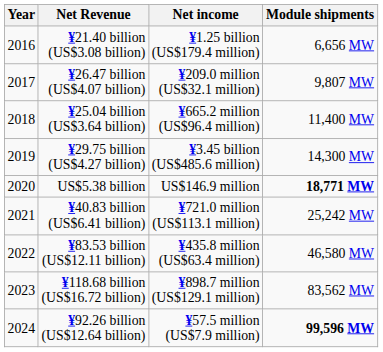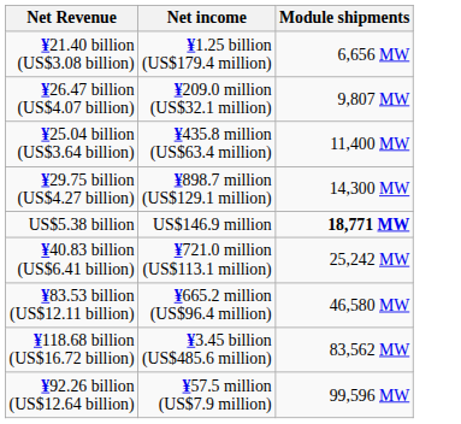 <table class="wikitable float-left" style="text-align: right;">
 <tr>
-<th>Year</th>
 <th>Net Revenue</th>
 <th>Net income</th>
 <th>Module shipments</th>
 </tr>
 <tr>
-<td>2016</td>
 <td><strong><a href='#'>¥</a></strong>21.40 billion<br> (US$3.08 billion)</td>
 <td><strong><a href='#'>¥</a></strong>1.25 billion<br> (US$179.4 million)</td>
 <td>6,656 <a href='#'>MW</a></td>
 </tr>
 <tr>
-<td>2017</td>
 <td><strong><a href='#'>¥</a></strong>26.47 billion<br>(US$4.07 billion)</td>
 <td><strong><a href='#'>¥</a></strong>209.0 million<br> (US$32.1 million)</td>
 <td>9,807 <a href='#'>MW</a></td>
 </tr>
 <tr>
-<td>2018</td>
 <td><strong><a href='#'>¥</a></strong>25.04 billion<br> (US$3.64 billion)</td>
-<td><strong><a href='#'>¥</a></strong>665.2 million<br> (US$96.4 million)</td>
+<td><strong><a href='#'>¥</a></strong>435.8 million<br> (US$63.4 million)</td>
 <td>11,400 <a href='#'>MW</a></td>
 </tr>
 <tr>
-<td>2019</td>
 <td><strong><a href='#'>¥</a></strong>29.75 billion<br> (US$4.27 billion)</td>
-<td><strong><a href='#'>¥</a></strong>3.45 billion<br> (US$485.6 million)</td>
+<td><strong><a href='#'>¥</a></strong>898.7 million<br> (US$129.1 million)</td>
 <td>14,300 <a href='#'>MW</a></td>
 </tr>
 <tr>
-<td>2020</td>
 <td>US$5.38 billion</td>
 <td>US$146.9 million</td>
 <td><strong>18,771 <a href='#'>MW</a></strong></td>
 </tr>
 <tr>
-<td>2021</td>
 <td><strong><a href='#'>¥</a></strong>40.83 billion<br> (US$6.41 billion)</td>
 <td><strong><a href='#'>¥</a></strong>721.0 million<br> (US$113.1 million)</td>
 <td>25,242 <a href='#'>MW</a></td>
 </tr>
 <tr>
-<td>2022</td>
 <td><strong><a href='#'>¥</a></strong>83.53 billion<br> (US$12.11 billion)</td>
-<td><strong><a href='#'>¥</a></strong>435.8 million<br> (US$63.4 million)</td>
+<td><strong><a href='#'>¥</a></strong>665.2 million<br> (US$96.4 million)</td>
 <td>46,580 <a href='#'>MW</a></td>
 </tr>
 <tr>
-<td>2023</td>
 <td><strong><a href='#'>¥</a></strong>118.68 billion<br> (US$16.72 billion)</td>
-<td><strong><a href='#'>¥</a></strong>898.7 million<br> (US$129.1 million)</td>
+<td><strong><a href='#'>¥</a></strong>3.45 billion<br> (US$485.6 million)</td>
 <td>83,562 <a href='#'>MW</a></td>
 </tr>
 <tr>
-<td>2024</td>
 <td><strong><a href='#'>¥</a></strong>92.26 billion<br>(US$12.64 billion)</td>
 <td><strong><a href='#'>¥</a></strong>57.5 million<br>(US$7.9 million)</td>
-<td><strong>99,596 <a href='#'>MW</a></strong></td>
+<td>99,596 <a href='#'>MW</a></td>
 </tr>
 </table>
